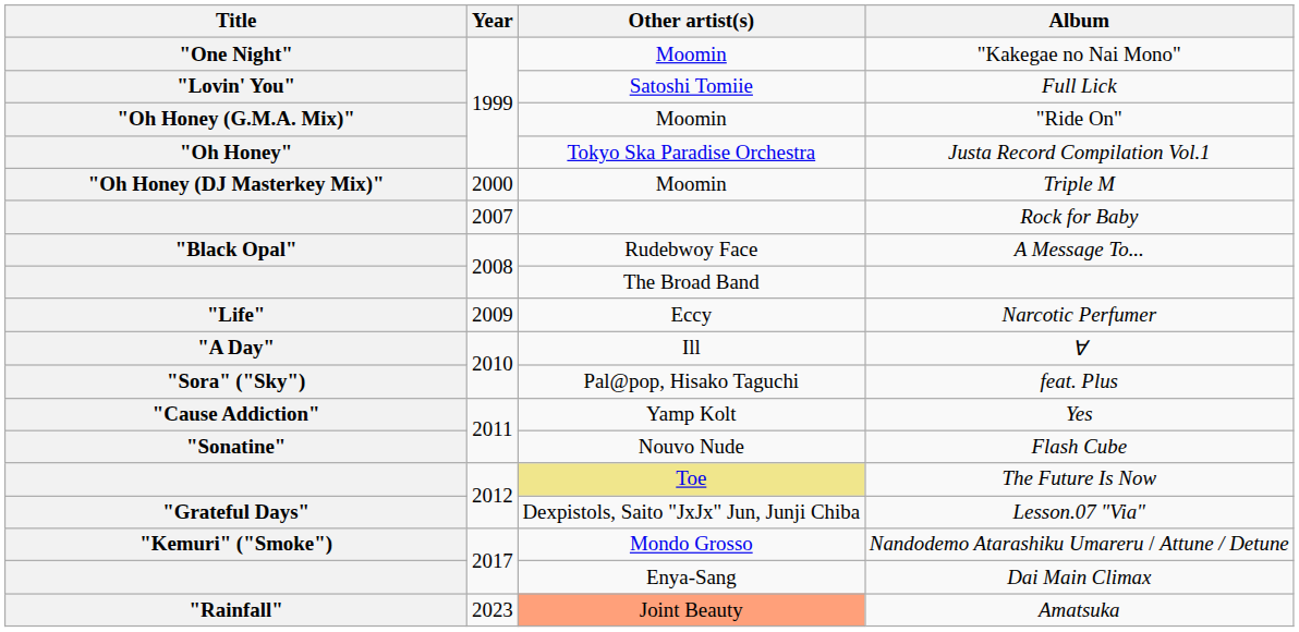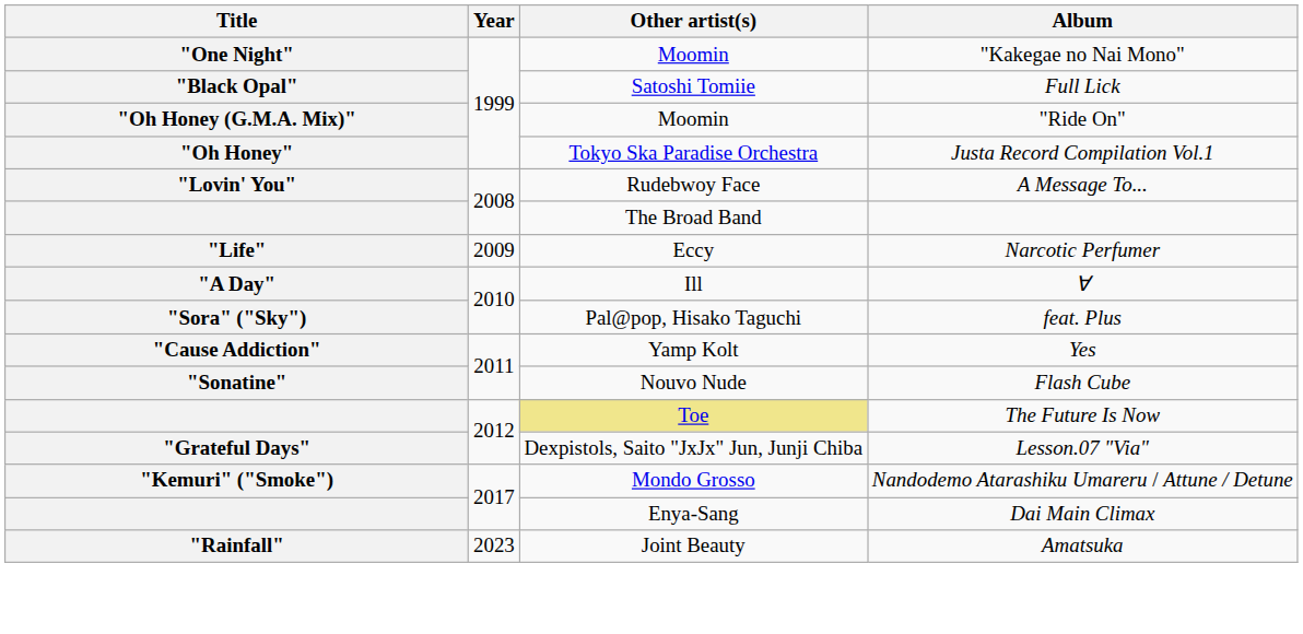 <table class="wikitable plainrowheaders" style="text-align:center;">
 <tr>
 <th scope="col" style="width:22em;">Title</th>
 <th scope="col">Year</th>
 <th scope="col">Other artist(s)</th>
 <th scope="col">Album</th>
 </tr>
 <tr>
 <th scope="row">"One Night"</th>
 <td rowspan="4">1999</td>
 <td><a href='#'>Moomin</a></td>
 <td>"Kakegae no Nai Mono" </td>
 </tr>
 <tr>
-<th scope="row">"Lovin' You"</th>
+<th scope="row">"Black Opal"</th>
 <td><a href='#'>Satoshi Tomiie</a></td>
 <td><em>Full Lick</em></td>
 </tr>
 <tr>
 <th scope="row">"Oh Honey (G.M.A. Mix)"</th>
 <td>Moomin</td>
 <td>"Ride On" </td>
 </tr>
 <tr>
 <th scope="row">"Oh Honey"</th>
 <td><a href='#'>Tokyo Ska Paradise Orchestra</a></td>
 <td><em>Justa Record Compilation Vol.1</em></td>
 </tr>
 <tr>
-<th scope="row">"Oh Honey (DJ Masterkey Mix)"</th>
-<td>2000</td>
-<td>Moomin</td>
-<td><em>Triple M</em></td>
-</tr>
-<tr>
-<th scope="row"></th>
-<td>2007</td>
-<td></td>
-<td><em>Rock for Baby</em></td>
-</tr>
-<tr>
-<th scope="row">"Black Opal"</th>
+<th scope="row">"Lovin' You"</th>
 <td rowspan="2">2008</td>
 <td>Rudebwoy Face</td>
 <td><em>A Message To...</em></td>
 </tr>
 <tr>
 <th scope="row"></th>
 <td>The Broad Band</td>
 <td></td>
 </tr>
 <tr>
 <th scope="row">"Life"</th>
 <td>2009</td>
 <td>Eccy</td>
 <td><em>Narcotic Perfumer</em></td>
 </tr>
 <tr>
 <th scope="row">"A Day"</th>
 <td rowspan="2">2010</td>
 <td>Ill</td>
 <td><em>∀</em></td>
 </tr>
 <tr>
 <th scope="row">"Sora" ("Sky")</th>
 <td>Pal@pop, Hisako Taguchi</td>
 <td><em>feat. Plus</em></td>
 </tr>
 <tr>
 <th scope="row">"Cause Addiction"</th>
 <td rowspan="2">2011</td>
 <td>Yamp Kolt</td>
 <td><em>Yes</em></td>
 </tr>
 <tr>
 <th scope="row">"Sonatine"</th>
 <td>Nouvo Nude</td>
 <td><em>Flash Cube</em></td>
 </tr>
 <tr>
 <th scope="row"></th>
 <td rowspan="2">2012</td>
 <td style="background: khaki;"><a href='#'>Toe</a></td>
 <td><em>The Future Is Now</em></td>
 </tr>
 <tr>
 <th scope="row">"Grateful Days"</th>
 <td>Dexpistols, Saito "JxJx" Jun, Junji Chiba</td>
 <td><em>Lesson.07 "Via"</em></td>
 </tr>
 <tr>
 <th scope="row">"Kemuri" ("Smoke")</th>
 <td rowspan="2">2017</td>
 <td><a href='#'>Mondo Grosso</a></td>
 <td><em>Nandodemo Atarashiku Umareru</em> / <em>Attune / Detune</em></td>
 </tr>
 <tr>
 <th scope="row"></th>
 <td>Enya-Sang</td>
 <td><em>Dai Main Climax</em></td>
 </tr>
 <tr>
 <th scope="row">"Rainfall"</th>
 <td>2023</td>
-<td style="background: lightsalmon;">Joint Beauty</td>
+<td>Joint Beauty</td>
 <td><em>Amatsuka</em></td>
 </tr>
 </table>
